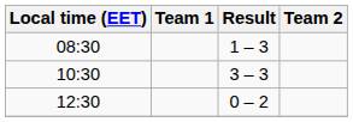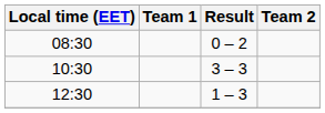 <table class="wikitable" style="text-align:center;">
 <tr>
 <th>Local time (<a href='#'>EET</a>)</th>
 <th>Team 1</th>
 <th>Result</th>
 <th>Team 2</th>
 </tr>
 <tr>
 <td>08:30</td>
 <td></td>
-<td>1 – 3</td>
+<td>0 – 2</td>
 <td></td>
 </tr>
 <tr>
 <td>10:30</td>
 <td></td>
 <td>3 – 3</td>
 <td></td>
 </tr>
 <tr>
 <td>12:30</td>
 <td></td>
-<td>0 – 2</td>
+<td>1 – 3</td>
 <td></td>
 </tr>
 <tr>
 </tr>
 </table>
